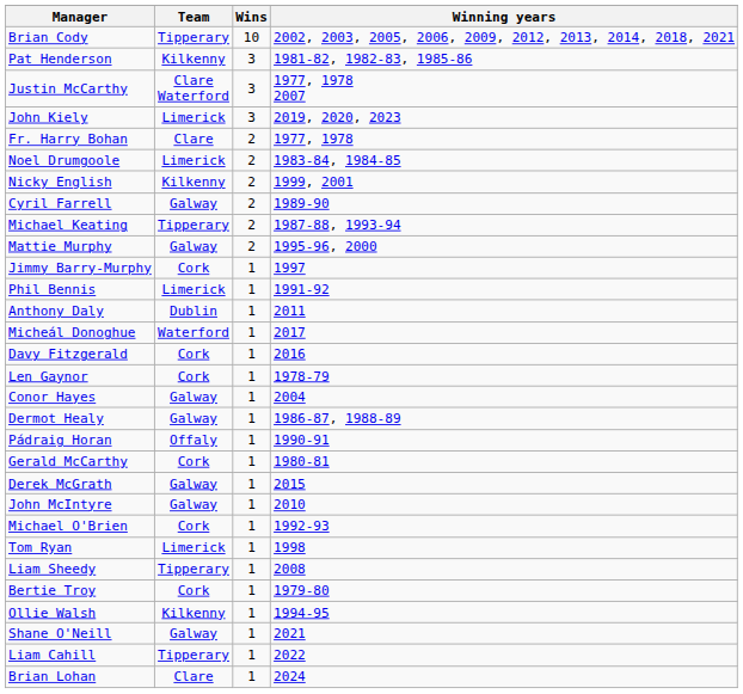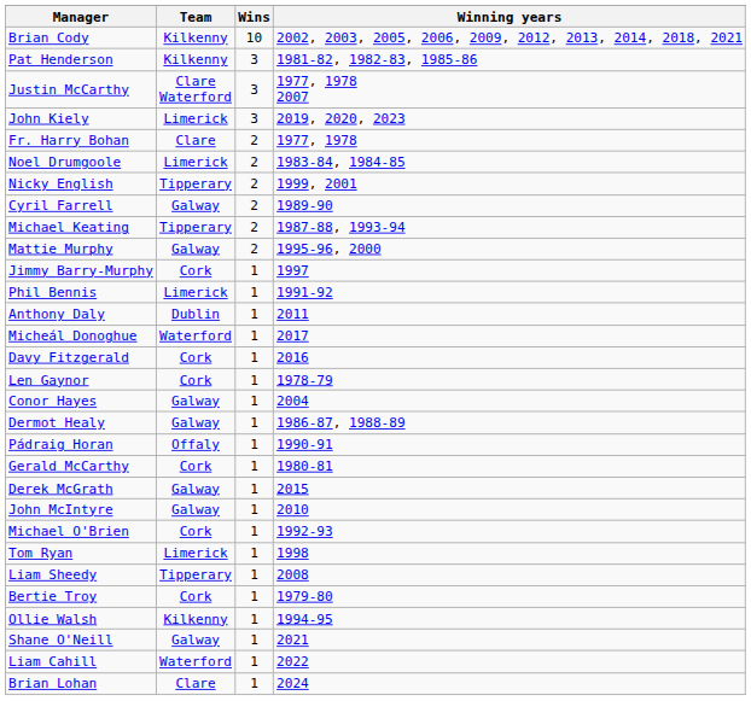 <table class="wikitable">
 <tr>
 </tr>
 <tr>
 <th>Manager</th>
 <th>Team</th>
 <th>Wins</th>
 <th>Winning years</th>
 </tr>
 <tr>
 <td> <a href='#'>Brian Cody</a></td>
-<td style="text-align:center"><a href='#'>Tipperary</a></td>
+<td style="text-align:center"><a href='#'>Kilkenny</a></td>
 <td style="text-align:center;">10</td>
 <td><a href='#'>2002</a>, <a href='#'>2003</a>, <a href='#'>2005</a>, <a href='#'>2006</a>, <a href='#'>2009</a>, <a href='#'>2012</a>, <a href='#'>2013</a>, <a href='#'>2014</a>, <a href='#'>2018</a>, <a href='#'>2021</a></td>
 </tr>
 <tr>
 <td> <a href='#'>Pat Henderson</a></td>
 <td style="text-align:center"><a href='#'>Kilkenny</a></td>
 <td style="text-align:center;">3</td>
 <td><a href='#'>1981-82</a>, <a href='#'>1982-83</a>, <a href='#'>1985-86</a></td>
 </tr>
 <tr>
 <td> <a href='#'>Justin McCarthy</a></td>
 <td style="text-align:center"><a href='#'>Clare</a><br><a href='#'>Waterford</a></td>
 <td style="text-align:center;">3</td>
 <td><a href='#'>1977</a>, <a href='#'>1978</a><br><a href='#'>2007</a></td>
 </tr>
 <tr>
 <td> <a href='#'>John Kiely</a></td>
 <td style="text-align:center"><a href='#'>Limerick</a></td>
 <td style="text-align:center;">3</td>
 <td><a href='#'>2019</a>, <a href='#'>2020</a>, <a href='#'>2023</a></td>
 </tr>
 <tr>
 <td> <a href='#'>Fr. Harry Bohan</a></td>
 <td style="text-align:center"><a href='#'>Clare</a></td>
 <td style="text-align:center;">2</td>
 <td><a href='#'>1977</a>, <a href='#'>1978</a></td>
 </tr>
 <tr>
 <td> <a href='#'>Noel Drumgoole</a></td>
 <td style="text-align:center"><a href='#'>Limerick</a></td>
 <td style="text-align:center;">2</td>
 <td><a href='#'>1983-84</a>, <a href='#'>1984-85</a></td>
 </tr>
 <tr>
 <td> <a href='#'>Nicky English</a></td>
-<td style="text-align:center"><a href='#'>Kilkenny</a></td>
+<td style="text-align:center"><a href='#'>Tipperary</a></td>
 <td style="text-align:center;">2</td>
 <td><a href='#'>1999</a>, <a href='#'>2001</a></td>
 </tr>
 <tr>
 <td> <a href='#'>Cyril Farrell</a></td>
 <td style="text-align:center"><a href='#'>Galway</a></td>
 <td style="text-align:center;">2</td>
 <td><a href='#'>1989-90</a></td>
 </tr>
 <tr>
 <td> <a href='#'>Michael Keating</a></td>
 <td style="text-align:center"><a href='#'>Tipperary</a></td>
 <td style="text-align:center;">2</td>
 <td><a href='#'>1987-88</a>, <a href='#'>1993-94</a></td>
 </tr>
 <tr>
 <td> <a href='#'>Mattie Murphy</a></td>
 <td style="text-align:center"><a href='#'>Galway</a></td>
 <td style="text-align:center;">2</td>
 <td><a href='#'>1995-96</a>, <a href='#'>2000</a></td>
 </tr>
 <tr>
 <td> <a href='#'>Jimmy Barry-Murphy</a></td>
 <td style="text-align:center"><a href='#'>Cork</a></td>
 <td style="text-align:center;">1</td>
 <td><a href='#'>1997</a></td>
 </tr>
 <tr>
 <td> <a href='#'>Phil Bennis</a></td>
 <td style="text-align:center"><a href='#'>Limerick</a></td>
 <td style="text-align:center;">1</td>
 <td><a href='#'>1991-92</a></td>
 </tr>
 <tr>
 <td> <a href='#'>Anthony Daly</a></td>
 <td style="text-align:center"><a href='#'>Dublin</a></td>
 <td style="text-align:center;">1</td>
 <td><a href='#'>2011</a></td>
 </tr>
 <tr>
 <td> <a href='#'>Micheál Donoghue</a></td>
 <td style="text-align:center"><a href='#'>Waterford</a></td>
 <td style="text-align:center;">1</td>
 <td><a href='#'>2017</a></td>
 </tr>
 <tr>
 <td> <a href='#'>Davy Fitzgerald</a></td>
 <td style="text-align:center"><a href='#'>Cork</a></td>
 <td style="text-align:center;">1</td>
 <td><a href='#'>2016</a></td>
 </tr>
 <tr>
 <td> <a href='#'>Len Gaynor</a></td>
 <td style="text-align:center"><a href='#'>Cork</a></td>
 <td style="text-align:center;">1</td>
 <td><a href='#'>1978-79</a></td>
 </tr>
 <tr>
 <td> <a href='#'>Conor Hayes</a></td>
 <td style="text-align:center"><a href='#'>Galway</a></td>
 <td style="text-align:center;">1</td>
 <td><a href='#'>2004</a></td>
 </tr>
 <tr>
 <td> <a href='#'>Dermot Healy</a></td>
 <td style="text-align:center"><a href='#'>Galway</a></td>
 <td style="text-align:center;">1</td>
 <td><a href='#'>1986-87</a>, <a href='#'>1988-89</a></td>
 </tr>
 <tr>
 <td> <a href='#'>Pádraig Horan</a></td>
 <td style="text-align:center"><a href='#'>Offaly</a></td>
 <td style="text-align:center;">1</td>
 <td><a href='#'>1990-91</a></td>
 </tr>
 <tr>
 <td> <a href='#'>Gerald McCarthy</a></td>
 <td style="text-align:center"><a href='#'>Cork</a></td>
 <td style="text-align:center;">1</td>
 <td><a href='#'>1980-81</a></td>
 </tr>
 <tr>
 <td> <a href='#'>Derek McGrath</a></td>
 <td style="text-align:center"><a href='#'>Galway</a></td>
 <td style="text-align:center;">1</td>
 <td><a href='#'>2015</a></td>
 </tr>
 <tr>
 <td> <a href='#'>John McIntyre</a></td>
 <td style="text-align:center"><a href='#'>Galway</a></td>
 <td style="text-align:center;">1</td>
 <td><a href='#'>2010</a></td>
 </tr>
 <tr>
 <td> <a href='#'>Michael O'Brien</a></td>
 <td style="text-align:center"><a href='#'>Cork</a></td>
 <td style="text-align:center;">1</td>
 <td><a href='#'>1992-93</a></td>
 </tr>
 <tr>
 <td> <a href='#'>Tom Ryan</a></td>
 <td style="text-align:center"><a href='#'>Limerick</a></td>
 <td style="text-align:center;">1</td>
 <td><a href='#'>1998</a></td>
 </tr>
 <tr>
 <td> <a href='#'>Liam Sheedy</a></td>
 <td style="text-align:center"><a href='#'>Tipperary</a></td>
 <td style="text-align:center;">1</td>
 <td><a href='#'>2008</a></td>
 </tr>
 <tr>
 <td> <a href='#'>Bertie Troy</a></td>
 <td style="text-align:center"><a href='#'>Cork</a></td>
 <td style="text-align:center;">1</td>
 <td><a href='#'>1979-80</a></td>
 </tr>
 <tr>
 <td> <a href='#'>Ollie Walsh</a></td>
 <td style="text-align:center"><a href='#'>Kilkenny</a></td>
 <td style="text-align:center;">1</td>
 <td><a href='#'>1994-95</a></td>
 </tr>
 <tr>
 <td> <a href='#'>Shane O'Neill</a></td>
 <td style="text-align:center"><a href='#'>Galway</a></td>
 <td style="text-align:center;">1</td>
 <td><a href='#'>2021</a></td>
 </tr>
 <tr>
 <td> <a href='#'>Liam Cahill</a></td>
-<td style="text-align:center"><a href='#'>Tipperary</a></td>
+<td style="text-align:center"><a href='#'>Waterford</a></td>
 <td style="text-align:center;">1</td>
 <td><a href='#'>2022</a></td>
 </tr>
 <tr>
 <td> <a href='#'>Brian Lohan</a></td>
 <td style="text-align:center"><a href='#'>Clare</a></td>
 <td style="text-align:center;">1</td>
 <td><a href='#'>2024</a></td>
 </tr>
 </table>
